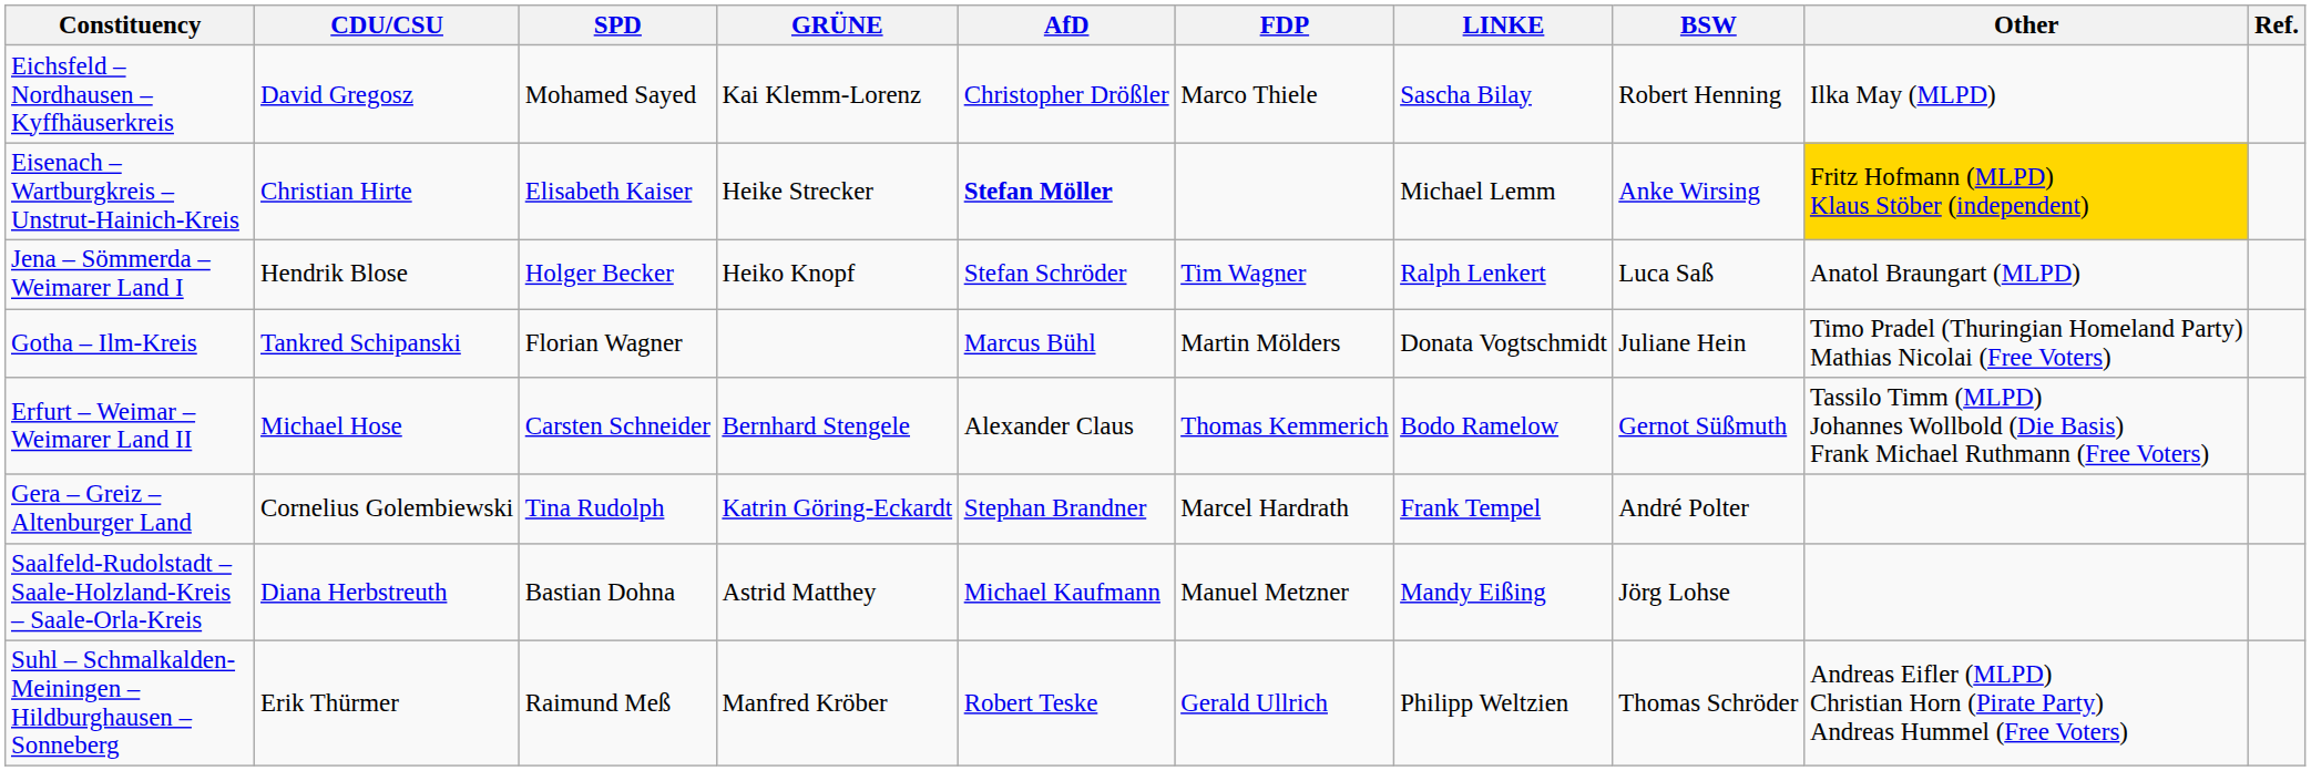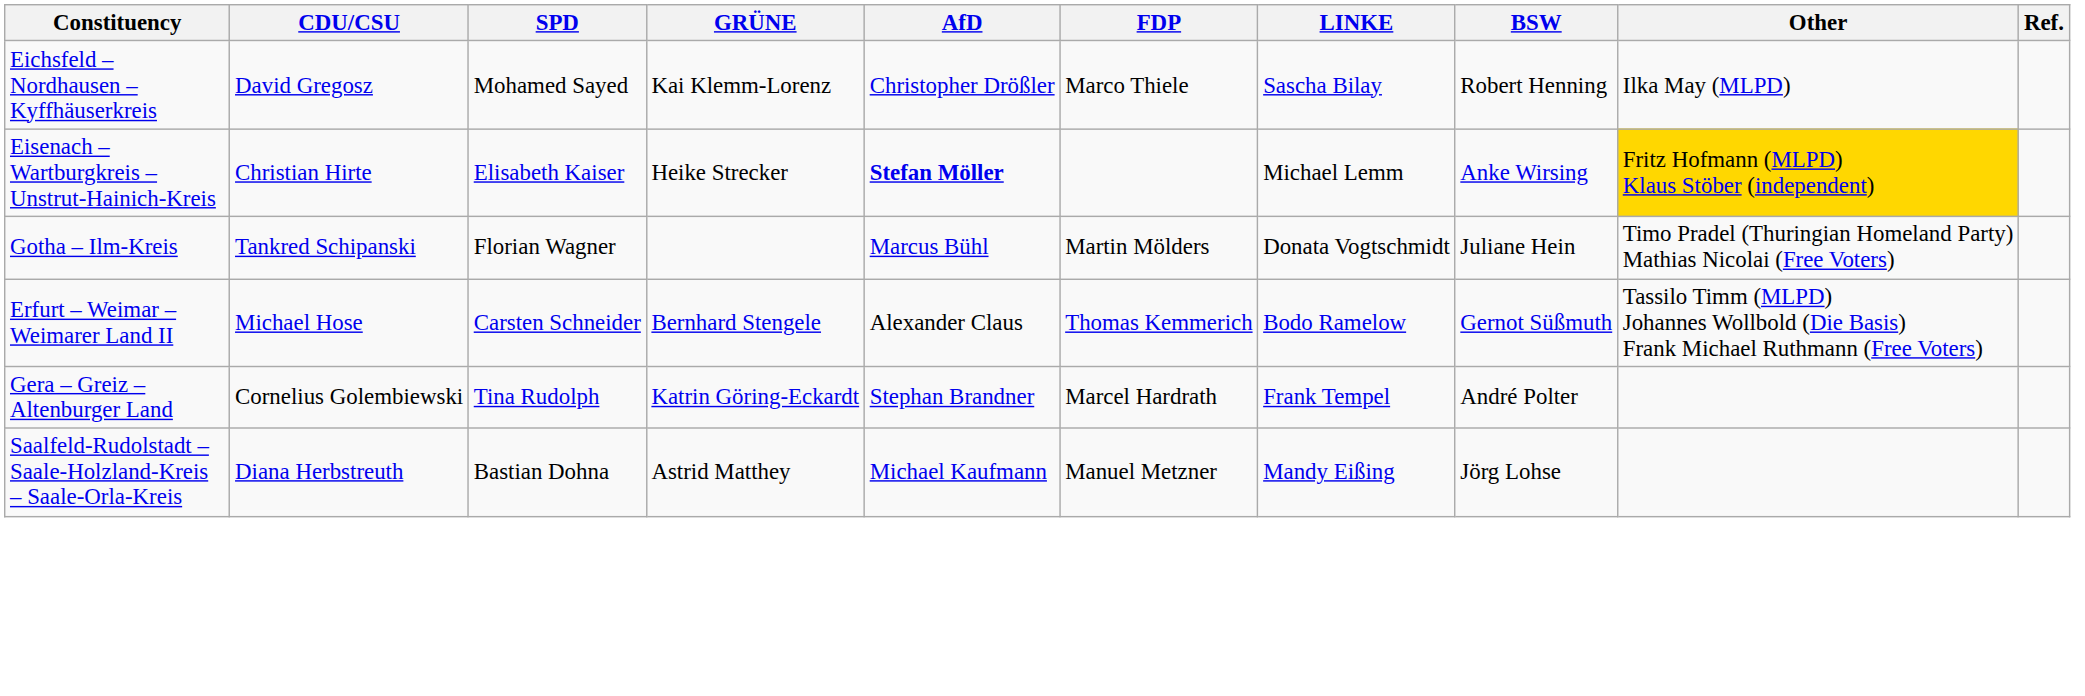 <table class="wikitable">
 <tr>
 <th width=150>Constituency</th>
 <th><a href='#'>CDU/CSU</a></th>
 <th><a href='#'>SPD</a></th>
 <th><a href='#'>GRÜNE</a></th>
 <th><a href='#'>AfD</a></th>
 <th><a href='#'>FDP</a></th>
 <th><a href='#'>LINKE</a></th>
 <th><a href='#'>BSW</a></th>
 <th>Other</th>
 <th>Ref.</th>
 </tr>
 <tr>
 <td><a href='#'>Eichsfeld – Nordhausen – Kyffhäuserkreis</a></td>
 <td><a href='#'>David Gregosz</a></td>
 <td>Mohamed Sayed</td>
 <td>Kai Klemm-Lorenz</td>
 <td><a href='#'>Christopher Drößler</a></td>
 <td>Marco Thiele</td>
 <td><a href='#'>Sascha Bilay</a></td>
 <td>Robert Henning</td>
 <td>Ilka May (<a href='#'>MLPD</a>)</td>
 <td></td>
 </tr>
 <tr>
 <td><a href='#'>Eisenach – Wartburgkreis – Unstrut-Hainich-Kreis</a></td>
 <td><a href='#'>Christian Hirte</a></td>
 <td><a href='#'>Elisabeth Kaiser</a></td>
 <td>Heike Strecker</td>
 <td><strong><a href='#'>Stefan Möller</a></strong></td>
 <td></td>
 <td>Michael Lemm</td>
 <td><a href='#'>Anke Wirsing</a></td>
 <td style="background: gold;">Fritz Hofmann (<a href='#'>MLPD</a>)<br><a href='#'>Klaus Stöber</a> (<a href='#'>independent</a>)</td>
-<td></td>
-</tr>
-<tr>
-<td><a href='#'>Jena – Sömmerda – Weimarer Land I</a></td>
-<td>Hendrik Blose</td>
-<td><a href='#'>Holger Becker</a></td>
-<td>Heiko Knopf</td>
-<td><a href='#'>Stefan Schröder</a></td>
-<td><a href='#'>Tim Wagner</a></td>
-<td><a href='#'>Ralph Lenkert</a></td>
-<td>Luca Saß</td>
-<td>Anatol Braungart (<a href='#'>MLPD</a>)</td>
 <td></td>
 </tr>
 <tr>
 <td><a href='#'>Gotha – Ilm-Kreis</a></td>
 <td><a href='#'>Tankred Schipanski</a></td>
 <td>Florian Wagner</td>
 <td></td>
 <td><a href='#'>Marcus Bühl</a></td>
 <td>Martin Mölders</td>
 <td>Donata Vogtschmidt</td>
 <td>Juliane Hein</td>
 <td>Timo Pradel (Thuringian Homeland Party)<br>Mathias Nicolai (<a href='#'>Free Voters</a>)</td>
 <td></td>
 </tr>
 <tr>
 <td><a href='#'>Erfurt – Weimar – Weimarer Land II</a></td>
 <td><a href='#'>Michael Hose</a></td>
 <td><a href='#'>Carsten Schneider</a></td>
 <td><a href='#'>Bernhard Stengele</a></td>
 <td>Alexander Claus</td>
 <td><a href='#'>Thomas Kemmerich</a></td>
 <td><a href='#'>Bodo Ramelow</a></td>
 <td><a href='#'>Gernot Süßmuth</a></td>
 <td>Tassilo Timm (<a href='#'>MLPD</a>)<br>Johannes Wollbold (<a href='#'>Die Basis</a>)<br>Frank Michael Ruthmann (<a href='#'>Free Voters</a>)</td>
 <td></td>
 </tr>
 <tr>
 <td><a href='#'>Gera – Greiz – Altenburger Land</a></td>
 <td>Cornelius Golembiewski</td>
 <td><a href='#'>Tina Rudolph</a></td>
 <td><a href='#'>Katrin Göring-Eckardt</a></td>
 <td><a href='#'>Stephan Brandner</a></td>
 <td>Marcel Hardrath</td>
 <td><a href='#'>Frank Tempel</a></td>
 <td>André Polter</td>
 <td></td>
 <td></td>
 </tr>
 <tr>
 <td><a href='#'>Saalfeld-Rudolstadt – Saale-Holzland-Kreis – Saale-Orla-Kreis</a></td>
 <td><a href='#'>Diana Herbstreuth</a></td>
 <td>Bastian Dohna</td>
 <td>Astrid Matthey</td>
 <td><a href='#'>Michael Kaufmann</a></td>
 <td>Manuel Metzner</td>
 <td><a href='#'>Mandy Eißing</a></td>
 <td>Jörg Lohse</td>
 <td></td>
 <td></td>
 </tr>
-<tr>
-<td><a href='#'>Suhl – Schmalkalden-Meiningen – Hildburghausen – Sonneberg</a></td>
-<td>Erik Thürmer</td>
-<td>Raimund Meß</td>
-<td>Manfred Kröber</td>
-<td><a href='#'>Robert Teske</a></td>
-<td><a href='#'>Gerald Ullrich</a></td>
-<td>Philipp Weltzien</td>
-<td>Thomas Schröder</td>
-<td>Andreas Eifler (<a href='#'>MLPD</a>)<br>Christian Horn (<a href='#'>Pirate Party</a>)<br>Andreas Hummel (<a href='#'>Free Voters</a>)</td>
-<td></td>
-</tr>
 </table>
